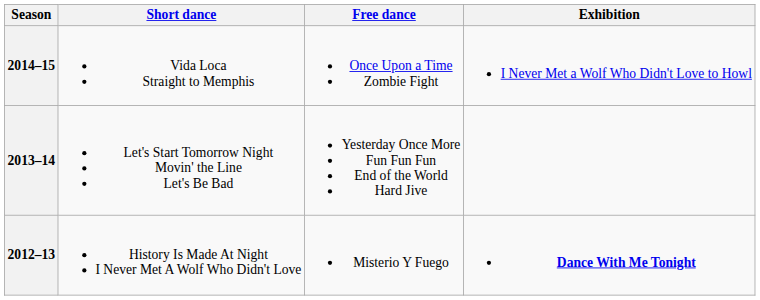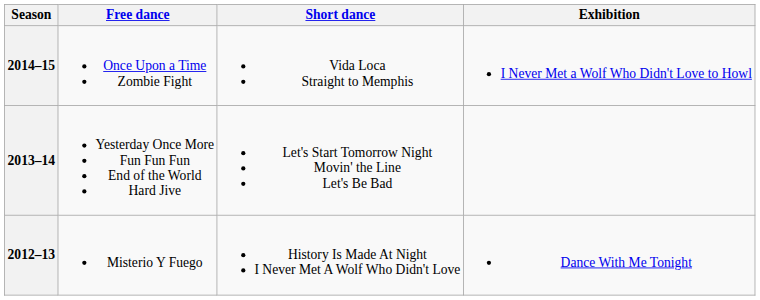 <table class=wikitable style=text-align:center>
 <tr>
 <th>Season</th>
+<th><a href='#'>Free dance</a></th>
 <th><a href='#'>Short dance</a></th>
-<th><a href='#'>Free dance</a></th>
 <th>Exhibition</th>
 </tr>
 <tr>
 <th>2014–15 <br> </th>
+<td><br><ul><li><a href='#'>Once Upon a Time</a> <br></li><li>Zombie Fight <br></li></ul></td>
 <td><br><ul><li> Vida Loca <br></li><li> Straight to Memphis <br></li></ul></td>
-<td><br><ul><li><a href='#'>Once Upon a Time</a> <br></li><li>Zombie Fight <br></li></ul></td>
 <td><br><ul><li><a href='#'>I Never Met a Wolf Who Didn't Love to Howl</a> <br></li></ul></td>
 </tr>
 <tr>
 <th>2013–14 <br> </th>
+<td><br><ul><li>Yesterday Once More <br></li><li>Fun Fun Fun <br></li><li>End of the World <br></li><li>Hard Jive <br></li></ul></td>
 <td><br><ul><li> Let's Start Tomorrow Night <br></li><li> Movin' the Line <br></li><li> Let's Be Bad <br></li></ul></td>
-<td><br><ul><li>Yesterday Once More <br></li><li>Fun Fun Fun <br></li><li>End of the World <br></li><li>Hard Jive <br></li></ul></td>
 <td></td>
 </tr>
 <tr>
 <th>2012–13 <br> </th>
+<td><br><ul><li>Misterio Y Fuego <br></li></ul></td>
 <td><br><ul><li> History Is Made At Night <br></li><li> I Never Met A Wolf Who Didn't Love</li></ul></td>
-<td><br><ul><li>Misterio Y Fuego <br></li></ul></td>
-<td><strong><br><ul><li><a href='#'>Dance With Me Tonight</a> <br></li></ul></strong></td>
+<td><br><ul><li><a href='#'>Dance With Me Tonight</a> <br></li></ul></td>
 </tr>
 </table>
